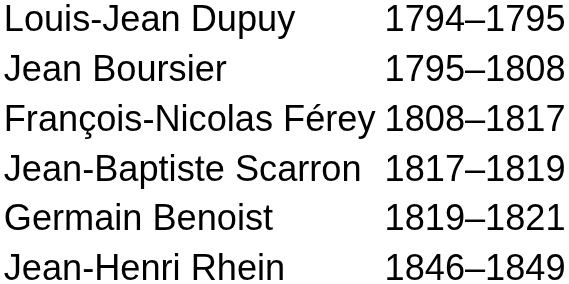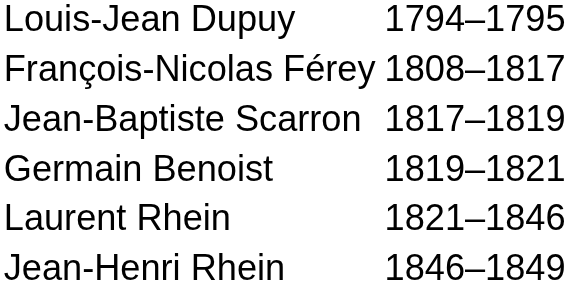 <table>
 <tr>
 <td>Louis-Jean Dupuy</td>
 <td>1794–1795</td>
-</tr>
-<tr>
-<td>Jean Boursier</td>
-<td>1795–1808</td>
 </tr>
 <tr>
 <td>François-Nicolas Férey</td>
 <td>1808–1817</td>
 </tr>
 <tr>
 <td>Jean-Baptiste Scarron</td>
 <td>1817–1819</td>
 </tr>
 <tr>
 <td>Germain Benoist</td>
 <td>1819–1821</td>
 </tr>
 <tr>
+<td>Laurent Rhein</td>
+<td>1821–1846</td>
+</tr>
+<tr>
 <td>Jean-Henri Rhein</td>
 <td>1846–1849</td>
 </tr>
 </table>
